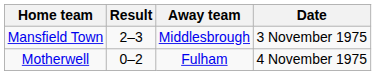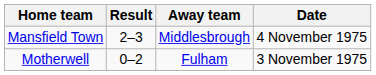 <table class="wikitable" style="text-align: center">
 <tr>
 <th>Home team</th>
 <th>Result</th>
 <th>Away team</th>
 <th>Date</th>
 </tr>
 <tr>
 <td><a href='#'>Mansfield Town</a></td>
 <td>2–3</td>
 <td><a href='#'>Middlesbrough</a></td>
-<td>3 November 1975</td>
+<td>4 November 1975</td>
 </tr>
 <tr>
 <td><a href='#'>Motherwell</a></td>
 <td>0–2</td>
 <td><a href='#'>Fulham</a></td>
-<td>4 November 1975</td>
+<td>3 November 1975</td>
 </tr>
 </table>
